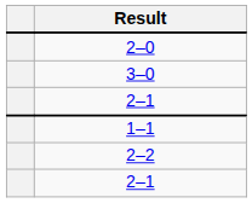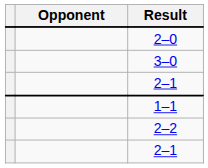 <table class="wikitable plainrowheaders" style="text-align:center;margin-left:1em;float:right;clear:right;min-width:226px">
 <tr>
 <th scope="col"></th>
+<th scope="col">Opponent</th>
 <th scope="col">Result</th>
 </tr>
 <tr style="border-top:2px solid black">
 <th scope="row" style="text-align:center"></th>
+<td align="left"></td>
 <td><a href='#'>2–0</a></td>
 </tr>
 <tr>
 <th scope="row" style="text-align:center"></th>
+<td align="left"></td>
 <td><a href='#'>3–0</a></td>
 </tr>
 <tr>
 <th scope="row" style="text-align:center"></th>
+<td align="left"></td>
 <td><a href='#'>2–1</a></td>
 </tr>
 <tr style="border-top:2px solid black">
 <th scope="row" style="text-align:center"></th>
+<td align="left"></td>
 <td><a href='#'>1–1</a>  </td>
 </tr>
 <tr>
 <th scope="row" style="text-align:center"></th>
+<td align="left"></td>
 <td><a href='#'>2–2</a>  </td>
 </tr>
 <tr>
 <th scope="row" style="text-align:center"></th>
+<td align="left"></td>
 <td><a href='#'>2–1</a> </td>
 </tr>
 </table>
